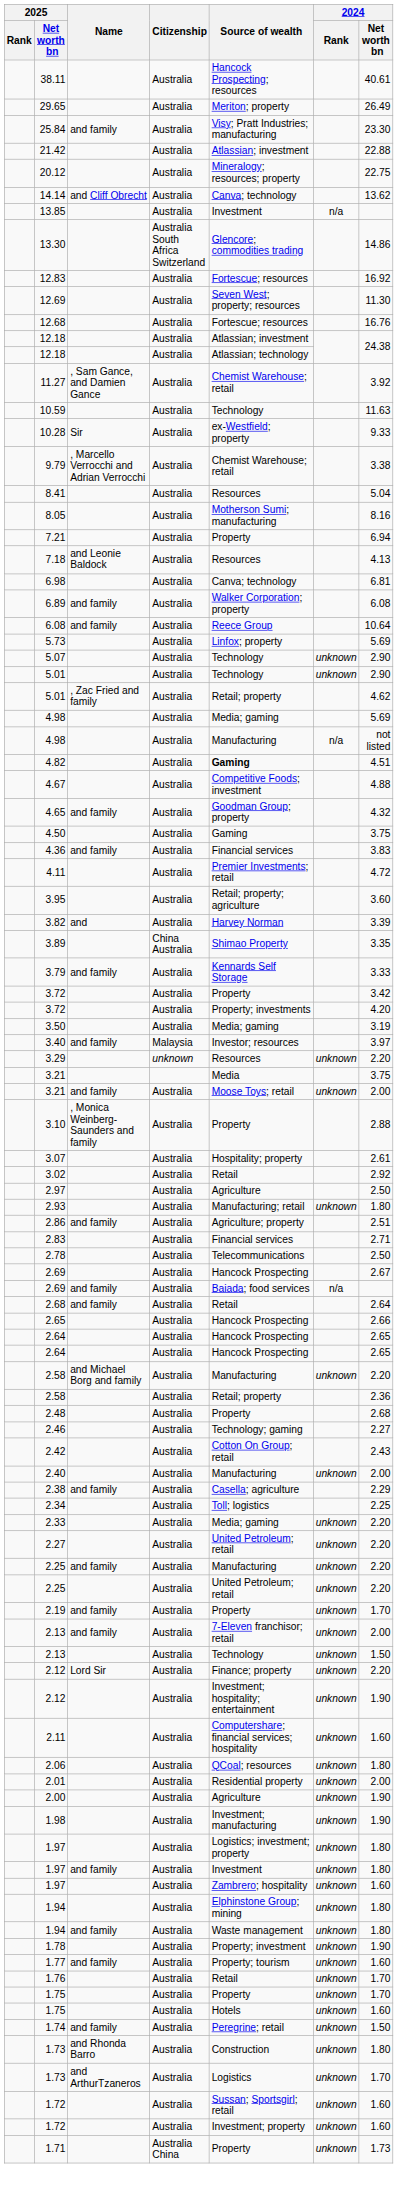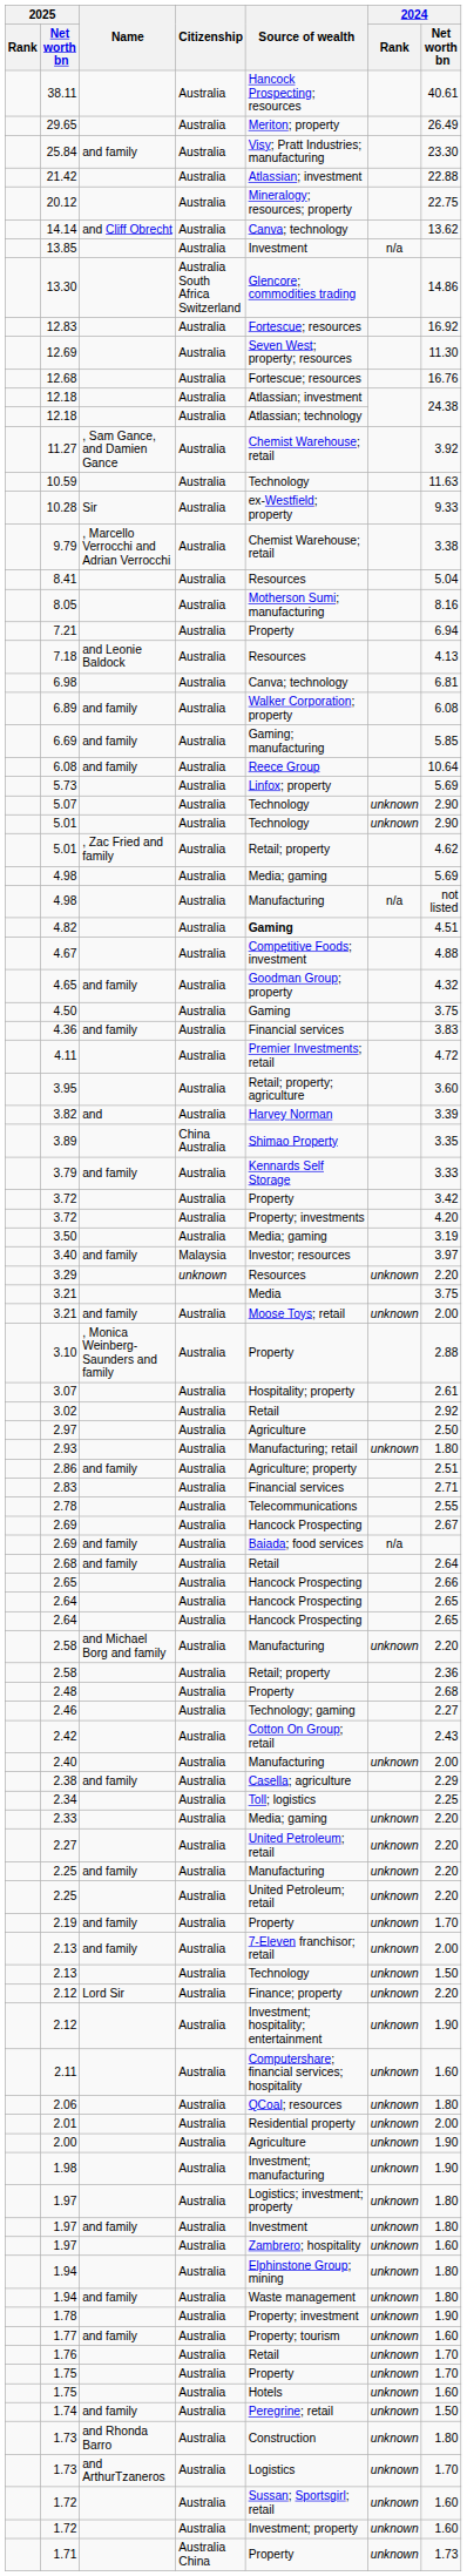 <table class="wikitable sortable">
 <tr>
 <th colspan=2>2025</th>
 <th rowspan=2>Name</th>
 <th rowspan=2>Citizenship</th>
 <th rowspan=2>Source of wealth</th>
 <th colspan=2><a href='#'>2024</a></th>
 </tr>
 <tr>
 <th>Rank</th>
 <th><a href='#'>Net worth</a><br> <a href='#'>bn</a></th>
 <th>Rank</th>
 <th>Net worth<br> bn</th>
 </tr>
 <tr>
 <td align="center"> </td>
 <td align="right">38.11 </td>
 <td></td>
 <td>Australia</td>
 <td><a href='#'>Hancock Prospecting</a>; resources</td>
 <td align="center"> </td>
 <td align="right">40.61 </td>
 </tr>
 <tr>
 <td align="center"> </td>
 <td align="right">29.65 </td>
 <td></td>
 <td>Australia</td>
 <td><a href='#'>Meriton</a>; property</td>
 <td align="center"> </td>
 <td align="right">26.49 </td>
 </tr>
 <tr>
 <td align="center"> </td>
 <td align="right">25.84 </td>
 <td> and family</td>
 <td>Australia</td>
 <td><a href='#'>Visy</a>; Pratt Industries; manufacturing</td>
 <td align="center"> </td>
 <td align="right">23.30 </td>
 </tr>
 <tr>
 <td align="center"> </td>
 <td align="right">21.42 </td>
 <td></td>
 <td>Australia</td>
 <td><a href='#'>Atlassian</a>; investment</td>
 <td align="center"> </td>
 <td align="right">22.88 </td>
 </tr>
 <tr>
 <td align="center"> </td>
 <td align="right">20.12 </td>
 <td></td>
 <td>Australia</td>
 <td><a href='#'>Mineralogy</a>; resources; property</td>
 <td align="center"> </td>
 <td align="right">22.75 </td>
 </tr>
 <tr>
 <td align="center"> </td>
 <td align="right">14.14 </td>
 <td> and <a href='#'>Cliff Obrecht</a></td>
 <td>Australia</td>
 <td><a href='#'>Canva</a>; technology</td>
 <td align="center"> </td>
 <td align="right">13.62 </td>
 </tr>
 <tr>
 <td align="center"> </td>
 <td align="right">13.85 </td>
 <td></td>
 <td>Australia</td>
 <td>Investment</td>
 <td align="center">n/a</td>
 <td align="right"></td>
 </tr>
 <tr>
 <td align="center"> </td>
 <td align="right">13.30 </td>
 <td></td>
 <td>Australia<br>South Africa<br>Switzerland</td>
 <td><a href='#'>Glencore</a>; <a href='#'>commodities trading</a></td>
 <td align="center"> </td>
 <td align="right">14.86 </td>
 </tr>
 <tr>
 <td align="center"> </td>
 <td align="right">12.83 </td>
 <td></td>
 <td>Australia</td>
 <td><a href='#'>Fortescue</a>; resources</td>
 <td align="center"> </td>
 <td align="right">16.92 </td>
 </tr>
 <tr>
 <td align="center"> </td>
 <td align="right">12.69 </td>
 <td></td>
 <td>Australia</td>
 <td><a href='#'>Seven West</a>; property; resources</td>
 <td align="center"> </td>
 <td align="right">11.30 </td>
 </tr>
 <tr>
 <td align="center"> </td>
 <td align="right">12.68 </td>
 <td></td>
 <td>Australia</td>
 <td>Fortescue; resources</td>
 <td align="center"> </td>
 <td align="right">16.76 </td>
 </tr>
 <tr>
 <td align="center"> </td>
 <td align="right">12.18 </td>
 <td> </td>
 <td>Australia</td>
 <td>Atlassian; investment</td>
 <td rowspan=2 align="center"> </td>
 <td rowspan=2 align="right">24.38 </td>
 </tr>
 <tr>
 <td align="center"> </td>
 <td align="right">12.18 </td>
 <td>  </td>
 <td>Australia</td>
 <td>Atlassian; technology</td>
 </tr>
 <tr>
 <td align="center"> </td>
 <td align="right">11.27 </td>
 <td>, Sam Gance, and Damien Gance</td>
 <td>Australia</td>
 <td><a href='#'>Chemist Warehouse</a>; retail</td>
 <td align="center"> </td>
 <td align="right">3.92 </td>
 </tr>
 <tr>
 <td align="center"> </td>
 <td align="right">10.59 </td>
 <td></td>
 <td>Australia</td>
 <td>Technology</td>
 <td align="center"> </td>
 <td align="right">11.63 </td>
 </tr>
 <tr>
 <td align="center"> </td>
 <td align="right">10.28 </td>
 <td>Sir </td>
 <td>Australia</td>
 <td>ex-<a href='#'>Westfield</a>; property</td>
 <td align="center"> </td>
 <td align="right">9.33 </td>
 </tr>
 <tr>
 <td align="center"> </td>
 <td align="right">9.79 </td>
 <td>, Marcello Verrocchi and Adrian Verrocchi</td>
 <td>Australia</td>
 <td>Chemist Warehouse; retail</td>
 <td align="center"> </td>
 <td align="right">3.38 </td>
 </tr>
 <tr>
 <td align="center"> </td>
 <td align="right">8.41 </td>
 <td></td>
 <td>Australia</td>
 <td>Resources</td>
 <td align="center"> </td>
 <td align="right">5.04 </td>
 </tr>
 <tr>
 <td align="center"> </td>
 <td align="right">8.05 </td>
 <td></td>
 <td>Australia</td>
 <td><a href='#'>Motherson Sumi</a>; manufacturing</td>
 <td align="center"> </td>
 <td align="right">8.16 </td>
 </tr>
 <tr>
 <td align="center"> </td>
 <td align="right">7.21 </td>
 <td></td>
 <td>Australia</td>
 <td>Property</td>
 <td align="center"> </td>
 <td align="right">6.94 </td>
 </tr>
 <tr>
 <td align="center"> </td>
 <td align="right">7.18 </td>
 <td> and Leonie Baldock</td>
 <td>Australia</td>
 <td>Resources</td>
 <td align="center"> </td>
 <td align="right">4.13 </td>
 </tr>
 <tr>
 <td align="center"> </td>
 <td align="right">6.98 </td>
 <td></td>
 <td>Australia</td>
 <td>Canva; technology</td>
 <td align="center"> </td>
 <td align="right">6.81 </td>
 </tr>
 <tr>
 <td align="center"> </td>
 <td align="right">6.89 </td>
 <td> and family</td>
 <td>Australia</td>
 <td><a href='#'>Walker Corporation</a>; property</td>
 <td align="center"> </td>
 <td align="right">6.08 </td>
+</tr>
+<tr>
+<td align="center"> </td>
+<td align="right">6.69 </td>
+<td> and family</td>
+<td>Australia</td>
+<td>Gaming; manufacturing</td>
+<td align="center"> </td>
+<td align="right">5.85 </td>
 </tr>
 <tr>
 <td align="center"> </td>
 <td align="right">6.08 </td>
 <td> and family</td>
 <td>Australia</td>
 <td><a href='#'>Reece Group</a></td>
 <td align="center"> </td>
 <td align="right">10.64 </td>
 </tr>
 <tr>
 <td align="center"> </td>
 <td align="right">5.73 </td>
 <td></td>
 <td>Australia</td>
 <td><a href='#'>Linfox</a>; property</td>
 <td align="center"> </td>
 <td align="right">5.69 </td>
 </tr>
 <tr>
 <td align="center"></td>
 <td align="right">5.07 </td>
 <td></td>
 <td>Australia</td>
 <td>Technology</td>
 <td align="center"><em>unknown</em></td>
 <td align="right">2.90</td>
 </tr>
 <tr>
 <td align="center"></td>
 <td align="right">5.01 </td>
 <td></td>
 <td>Australia</td>
 <td>Technology</td>
 <td align="center"><em>unknown</em></td>
 <td align="right">2.90</td>
 </tr>
 <tr>
 <td align="center"> </td>
 <td align="right">5.01 </td>
 <td>, Zac Fried and family</td>
 <td>Australia</td>
 <td>Retail; property</td>
 <td align="center"> </td>
 <td align="right">4.62 </td>
 </tr>
 <tr>
 <td align="center"> </td>
 <td align="right">4.98 </td>
 <td></td>
 <td>Australia</td>
 <td>Media; gaming</td>
 <td align="center"> </td>
 <td align="right">5.69 </td>
 </tr>
 <tr>
 <td align="center"> </td>
 <td align="right">4.98 </td>
 <td></td>
 <td>Australia</td>
 <td>Manufacturing</td>
 <td align="center">n/a</td>
 <td align="right">not listed</td>
 </tr>
 <tr>
 <td align="center"> </td>
 <td align="right">4.82 </td>
 <td></td>
 <td>Australia</td>
 <td><strong>Gaming</strong></td>
 <td align="center"> </td>
 <td align="right">4.51 </td>
 </tr>
 <tr>
 <td align="center"> </td>
 <td align="right">4.67 </td>
 <td></td>
 <td>Australia</td>
 <td><a href='#'>Competitive Foods</a>; investment</td>
 <td align="center"> </td>
 <td align="right">4.88 </td>
 </tr>
 <tr>
 <td align="center"> </td>
 <td align="right">4.65 </td>
 <td> and family</td>
 <td>Australia</td>
 <td><a href='#'>Goodman Group</a>; property</td>
 <td align="center"> </td>
 <td align="right">4.32 </td>
 </tr>
 <tr>
 <td align="center"> </td>
 <td align="right">4.50 </td>
 <td></td>
 <td>Australia</td>
 <td>Gaming</td>
 <td align="center"> </td>
 <td align="right">3.75 </td>
 </tr>
 <tr>
 <td align="center"> </td>
 <td align="right">4.36 </td>
 <td> and family</td>
 <td>Australia</td>
 <td>Financial services</td>
 <td align="center"> </td>
 <td align="right">3.83 </td>
 </tr>
 <tr>
 <td align="center"> </td>
 <td align="right">4.11 </td>
 <td></td>
 <td>Australia</td>
 <td><a href='#'>Premier Investments</a>; retail</td>
 <td align="center"> </td>
 <td align="right">4.72 </td>
 </tr>
 <tr>
 <td align="center"> </td>
 <td align="right">3.95 </td>
 <td></td>
 <td>Australia</td>
 <td>Retail; property; agriculture</td>
 <td align="center"> </td>
 <td align="right">3.60 </td>
 </tr>
 <tr>
 <td align="center"> </td>
 <td align="right">3.82 </td>
 <td> and </td>
 <td>Australia</td>
 <td><a href='#'>Harvey Norman</a></td>
 <td align="center"> </td>
 <td align="right">3.39 </td>
 </tr>
 <tr>
 <td align="center"> </td>
 <td align="right">3.89 </td>
 <td></td>
 <td>China<br>Australia</td>
 <td><a href='#'>Shimao Property</a></td>
 <td align="center"> </td>
 <td align="right">3.35 </td>
 </tr>
 <tr>
 <td align="center"> </td>
 <td align="right">3.79 </td>
 <td> and family</td>
 <td>Australia</td>
 <td><a href='#'>Kennards Self Storage</a></td>
 <td align="center"> </td>
 <td align="right">3.33 </td>
 </tr>
 <tr>
 <td align="center"> </td>
 <td align="right">3.72 </td>
 <td></td>
 <td>Australia</td>
 <td>Property</td>
 <td align="center"> </td>
 <td align="right">3.42 </td>
 </tr>
 <tr>
 <td align="center"> </td>
 <td align="right">3.72 </td>
 <td></td>
 <td>Australia</td>
 <td>Property; investments</td>
 <td align="center"> </td>
 <td align="right">4.20 </td>
 </tr>
 <tr>
 <td align="center"> </td>
 <td align="right">3.50 </td>
 <td></td>
 <td>Australia</td>
 <td>Media; gaming</td>
 <td align="center"> </td>
 <td align="right">3.19 </td>
 </tr>
 <tr>
 <td align="center"> </td>
 <td align="right">3.40 </td>
 <td> and family</td>
 <td>Malaysia</td>
 <td>Investor; resources</td>
 <td align="center"> </td>
 <td align="right">3.97 </td>
 </tr>
 <tr>
 <td align="center"> </td>
 <td align="right">3.29 </td>
 <td></td>
 <td><em>unknown</em></td>
 <td>Resources</td>
 <td align="center"><em>unknown</em></td>
 <td align="right">2.20</td>
 </tr>
 <tr>
 <td align="center"> </td>
 <td align="right">3.21 </td>
 <td></td>
 <td></td>
 <td>Media</td>
 <td align="center"> </td>
 <td align="right">3.75 </td>
 </tr>
 <tr>
 <td align="center"> </td>
 <td align="right">3.21 </td>
 <td> and family</td>
 <td>Australia</td>
 <td><a href='#'>Moose Toys</a>; retail</td>
 <td align="center"><em>unknown</em></td>
 <td align="right">2.00</td>
 </tr>
 <tr>
 <td align="center"> </td>
 <td align="right">3.10 </td>
 <td>, Monica Weinberg-Saunders and family</td>
 <td>Australia</td>
 <td>Property</td>
 <td align="center"> </td>
 <td align="right">2.88 </td>
 </tr>
 <tr>
 <td align="center"> </td>
 <td align="right">3.07 </td>
 <td></td>
 <td>Australia</td>
 <td>Hospitality; property</td>
 <td align="center"> </td>
 <td align="right">2.61 </td>
 </tr>
 <tr>
 <td align="center"> </td>
 <td align="right">3.02 </td>
 <td></td>
 <td>Australia</td>
 <td>Retail</td>
 <td align="center"> </td>
 <td align="right">2.92 </td>
 </tr>
 <tr>
 <td align="center"> </td>
 <td align="right">2.97 </td>
 <td></td>
 <td>Australia</td>
 <td>Agriculture</td>
 <td align="center"> </td>
 <td align="right">2.50 </td>
 </tr>
 <tr>
 <td align="center"> </td>
 <td align="right">2.93 </td>
 <td></td>
 <td>Australia</td>
 <td>Manufacturing; retail</td>
 <td align="center"><em>unknown</em></td>
 <td align="right">1.80</td>
 </tr>
 <tr>
 <td align="center"> </td>
 <td align="right">2.86 </td>
 <td> and family</td>
 <td>Australia</td>
 <td>Agriculture; property</td>
 <td align="center"> </td>
 <td align="right">2.51 </td>
 </tr>
 <tr>
 <td align="center"> </td>
 <td align="right">2.83 </td>
 <td></td>
 <td>Australia</td>
 <td>Financial services</td>
 <td align="center"> </td>
 <td align="right">2.71 </td>
 </tr>
 <tr>
 <td align="center"> </td>
 <td align="right">2.78 </td>
 <td></td>
 <td>Australia</td>
 <td>Telecommunications</td>
 <td align="center"> </td>
-<td align="right">2.50 </td>
+<td align="right">2.55 </td>
 </tr>
 <tr>
 <td align="center"> </td>
 <td align="right">2.69 </td>
 <td></td>
 <td>Australia</td>
 <td>Hancock Prospecting</td>
 <td align="center"> </td>
 <td align="right">2.67 </td>
 </tr>
 <tr>
 <td align="center"> </td>
 <td align="right">2.69 </td>
 <td> and family</td>
 <td>Australia</td>
 <td><a href='#'>Baiada</a>; food services</td>
 <td align="center">n/a</td>
 <td align="right"></td>
 </tr>
 <tr>
 <td align="center"> </td>
 <td align="right">2.68 </td>
 <td> and family</td>
 <td>Australia</td>
 <td>Retail</td>
 <td align="center"> </td>
 <td align="right">2.64 </td>
 </tr>
 <tr>
 <td align="center"> </td>
 <td align="right">2.65 </td>
 <td></td>
 <td>Australia</td>
 <td>Hancock Prospecting</td>
 <td align="center"> </td>
 <td align="right">2.66 </td>
 </tr>
 <tr>
 <td align="center"> </td>
 <td align="right">2.64 </td>
 <td></td>
 <td>Australia</td>
 <td>Hancock Prospecting</td>
 <td align="center"> </td>
 <td align="right">2.65 </td>
 </tr>
 <tr>
 <td align="center"> </td>
 <td align="right">2.64 </td>
 <td></td>
 <td>Australia</td>
 <td>Hancock Prospecting</td>
 <td align="center"> </td>
 <td align="right">2.65 </td>
 </tr>
 <tr>
 <td align="center"> </td>
 <td align="right">2.58 </td>
 <td> and Michael Borg and family</td>
 <td>Australia</td>
 <td>Manufacturing</td>
 <td align="center"><em>unknown</em></td>
 <td align="right">2.20</td>
 </tr>
 <tr>
 <td align="center"> </td>
 <td align="right">2.58 </td>
 <td></td>
 <td>Australia</td>
 <td>Retail; property</td>
 <td align="center"> </td>
 <td align="right">2.36 </td>
 </tr>
 <tr>
 <td align="center"> </td>
 <td align="right">2.48 </td>
 <td></td>
 <td>Australia</td>
 <td>Property</td>
 <td align="center"> </td>
 <td align="right">2.68 </td>
 </tr>
 <tr>
 <td align="center"> </td>
 <td align="right">2.46 </td>
 <td></td>
 <td>Australia</td>
 <td>Technology; gaming</td>
 <td align="center"> </td>
 <td align="right">2.27 </td>
 </tr>
 <tr>
 <td align="center"> </td>
 <td align="right">2.42 </td>
 <td></td>
 <td>Australia</td>
 <td><a href='#'>Cotton On Group</a>; retail</td>
 <td align="center"> </td>
 <td align="right">2.43 </td>
 </tr>
 <tr>
 <td align="center"> </td>
 <td align="right">2.40 </td>
 <td></td>
 <td>Australia</td>
 <td>Manufacturing</td>
 <td align="center"><em>unknown</em></td>
 <td align="right">2.00</td>
 </tr>
 <tr>
 <td align="center"> </td>
 <td align="right">2.38 </td>
 <td> and family</td>
 <td>Australia</td>
 <td><a href='#'>Casella</a>; agriculture</td>
 <td align="center"> </td>
 <td align="right">2.29 </td>
 </tr>
 <tr>
 <td align="center"> </td>
 <td align="right">2.34 </td>
 <td></td>
 <td>Australia</td>
 <td><a href='#'>Toll</a>; logistics</td>
 <td align="center"> </td>
 <td align="right">2.25 </td>
 </tr>
 <tr>
 <td align="center"></td>
 <td align="right">2.33 </td>
 <td></td>
 <td>Australia</td>
 <td>Media; gaming</td>
 <td align="center"><em>unknown</em></td>
 <td align="right">2.20</td>
 </tr>
 <tr>
 <td align="center"></td>
 <td align="right">2.27 </td>
 <td></td>
 <td>Australia</td>
 <td><a href='#'>United Petroleum</a>; retail</td>
 <td align="center"><em>unknown</em></td>
 <td align="right">2.20</td>
 </tr>
 <tr>
 <td align="center"></td>
 <td align="right">2.25 </td>
 <td> and family</td>
 <td>Australia</td>
 <td>Manufacturing</td>
 <td align="center"><em>unknown</em></td>
 <td align="right">2.20</td>
 </tr>
 <tr>
 <td align="center"></td>
 <td align="right">2.25 </td>
 <td></td>
 <td>Australia</td>
 <td>United Petroleum; retail</td>
 <td align="center"><em>unknown</em></td>
 <td align="right">2.20</td>
 </tr>
 <tr>
 <td align="center"></td>
 <td align="right">2.19 </td>
 <td> and family</td>
 <td>Australia</td>
 <td>Property</td>
 <td align="center"><em>unknown</em></td>
 <td align="right">1.70</td>
 </tr>
 <tr>
 <td align="center"></td>
 <td align="right">2.13 </td>
 <td> and family</td>
 <td>Australia</td>
 <td><a href='#'>7-Eleven</a> franchisor; retail</td>
 <td align="center"><em>unknown</em></td>
 <td align="right">2.00</td>
 </tr>
 <tr>
 <td align="center"></td>
 <td align="right">2.13 </td>
 <td></td>
 <td>Australia</td>
 <td>Technology</td>
 <td align="center"><em>unknown</em></td>
 <td align="right">1.50</td>
 </tr>
 <tr>
 <td align="center"></td>
 <td align="right">2.12 </td>
 <td>Lord Sir </td>
 <td>Australia<br></td>
 <td>Finance; property</td>
 <td align="center"><em>unknown</em></td>
 <td align="right">2.20</td>
 </tr>
 <tr>
 <td align="center"></td>
 <td align="right">2.12 </td>
 <td></td>
 <td>Australia</td>
 <td>Investment; hospitality; entertainment</td>
 <td align="center"><em>unknown</em></td>
 <td align="right">1.90</td>
 </tr>
 <tr>
 <td align="center"></td>
 <td align="right">2.11 </td>
 <td></td>
 <td>Australia</td>
 <td><a href='#'>Computershare</a>; financial services; hospitality</td>
 <td align="center"><em>unknown</em></td>
 <td align="right">1.60</td>
 </tr>
 <tr>
 <td align="center"></td>
 <td align="right">2.06 </td>
 <td></td>
 <td>Australia</td>
 <td><a href='#'>QCoal</a>; resources</td>
 <td align="center"><em>unknown</em></td>
 <td align="right">1.80</td>
 </tr>
 <tr>
 <td align="center"></td>
 <td align="right">2.01 </td>
 <td></td>
 <td>Australia</td>
 <td>Residential property</td>
 <td align="center"><em>unknown</em></td>
 <td align="right">2.00</td>
 </tr>
 <tr>
 <td align="center"></td>
 <td align="right">2.00 </td>
 <td></td>
 <td>Australia</td>
 <td>Agriculture</td>
 <td align="center"><em>unknown</em></td>
 <td align="right">1.90</td>
 </tr>
 <tr>
 <td align="center"></td>
 <td align="right">1.98 </td>
 <td></td>
 <td>Australia</td>
 <td>Investment; manufacturing</td>
 <td align="center"><em>unknown</em></td>
 <td align="right">1.90</td>
 </tr>
 <tr>
 <td align="center"></td>
 <td align="right">1.97 </td>
 <td></td>
 <td>Australia</td>
 <td>Logistics; investment; property</td>
 <td align="center"><em>unknown</em></td>
 <td align="right">1.80</td>
 </tr>
 <tr>
 <td align="center"></td>
 <td align="right">1.97 </td>
 <td> and family</td>
 <td>Australia</td>
 <td>Investment</td>
 <td align="center"><em>unknown</em></td>
 <td align="right">1.80</td>
 </tr>
 <tr>
 <td align="center"></td>
 <td align="right">1.97 </td>
 <td></td>
 <td>Australia</td>
 <td><a href='#'>Zambrero</a>; hospitality</td>
 <td align="center"><em>unknown</em></td>
 <td align="right">1.60</td>
 </tr>
 <tr>
 <td align="center"></td>
 <td align="right">1.94 </td>
 <td></td>
 <td>Australia</td>
 <td><a href='#'>Elphinstone Group</a>; mining</td>
 <td align="center"><em>unknown</em></td>
 <td align="right">1.80 </td>
 </tr>
 <tr>
 <td align="center"></td>
 <td align="right">1.94 </td>
 <td> and family</td>
 <td>Australia</td>
 <td>Waste management</td>
 <td align="center"><em>unknown</em></td>
 <td align="right">1.80</td>
 </tr>
 <tr>
 <td align="center"></td>
 <td align="right">1.78 </td>
 <td></td>
 <td>Australia</td>
 <td>Property; investment</td>
 <td align="center"><em>unknown</em></td>
 <td align="right">1.90</td>
 </tr>
 <tr>
 <td align="center"></td>
 <td align="right">1.77 </td>
 <td> and family</td>
 <td>Australia</td>
 <td>Property; tourism</td>
 <td align="center"><em>unknown</em></td>
 <td align="right">1.60</td>
 </tr>
 <tr>
 <td align="center"></td>
 <td align="right">1.76 </td>
 <td></td>
 <td>Australia</td>
 <td>Retail</td>
 <td align="center"><em>unknown</em></td>
 <td align="right">1.70</td>
 </tr>
 <tr>
 <td align="center"></td>
 <td align="right">1.75 </td>
 <td></td>
 <td>Australia</td>
 <td>Property</td>
 <td align="center"><em>unknown</em></td>
 <td align="right">1.70</td>
 </tr>
 <tr>
 <td align="center"></td>
 <td align="right">1.75 </td>
 <td></td>
 <td>Australia</td>
 <td>Hotels</td>
 <td align="center"><em>unknown</em></td>
 <td align="right">1.60</td>
 </tr>
 <tr>
 <td align="center"></td>
 <td align="right">1.74 </td>
 <td> and family</td>
 <td>Australia</td>
 <td><a href='#'>Peregrine</a>; retail</td>
 <td align="center"><em>unknown</em></td>
 <td align="right">1.50</td>
 </tr>
 <tr>
 <td align="center"></td>
 <td align="right">1.73 </td>
 <td> and Rhonda Barro</td>
 <td>Australia</td>
 <td>Construction</td>
 <td align="center"><em>unknown</em></td>
 <td align="right">1.80</td>
 </tr>
 <tr>
 <td align="center"></td>
 <td align="right">1.73 </td>
 <td> and ArthurTzaneros</td>
 <td>Australia</td>
 <td>Logistics</td>
 <td align="center"><em>unknown</em></td>
 <td align="right">1.70</td>
 </tr>
 <tr>
 <td align="center"></td>
 <td align="right">1.72 </td>
 <td></td>
 <td>Australia</td>
 <td><a href='#'>Sussan</a>; <a href='#'>Sportsgirl</a>; retail</td>
 <td align="center"><em>unknown</em></td>
 <td align="right">1.60</td>
 </tr>
 <tr>
 <td align="center"></td>
 <td align="right">1.72 </td>
 <td></td>
 <td>Australia</td>
 <td>Investment; property</td>
 <td align="center"><em>unknown</em></td>
 <td align="right">1.60</td>
 </tr>
 <tr>
 <td align="center"></td>
 <td align="right">1.71 </td>
 <td></td>
 <td>Australia<br>China</td>
 <td>Property</td>
 <td align="center"><em>unknown</em></td>
 <td align="right">1.73</td>
 </tr>
 </table>
